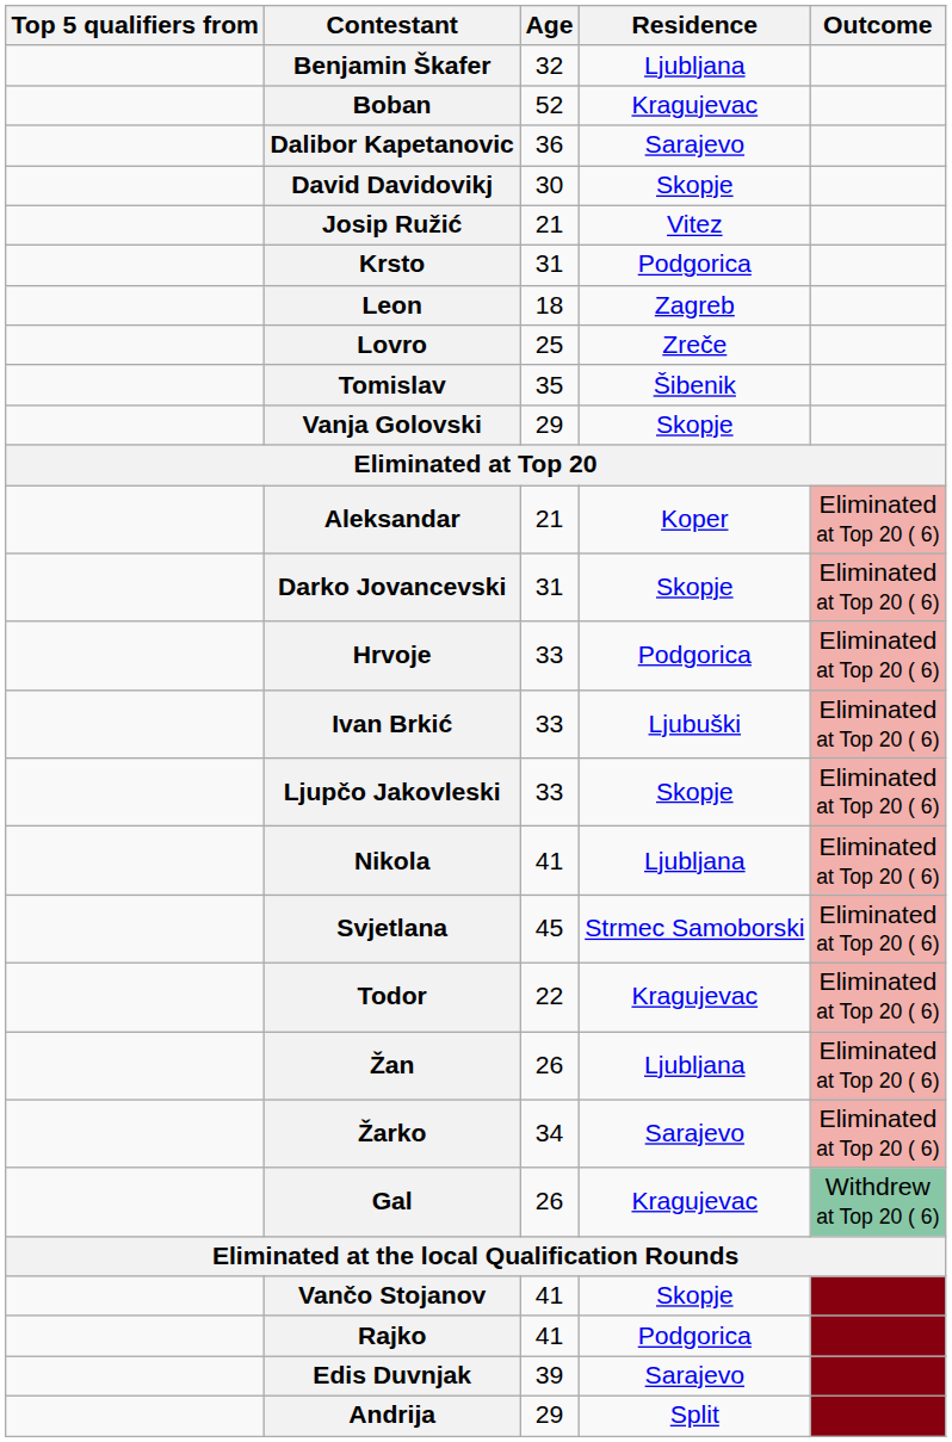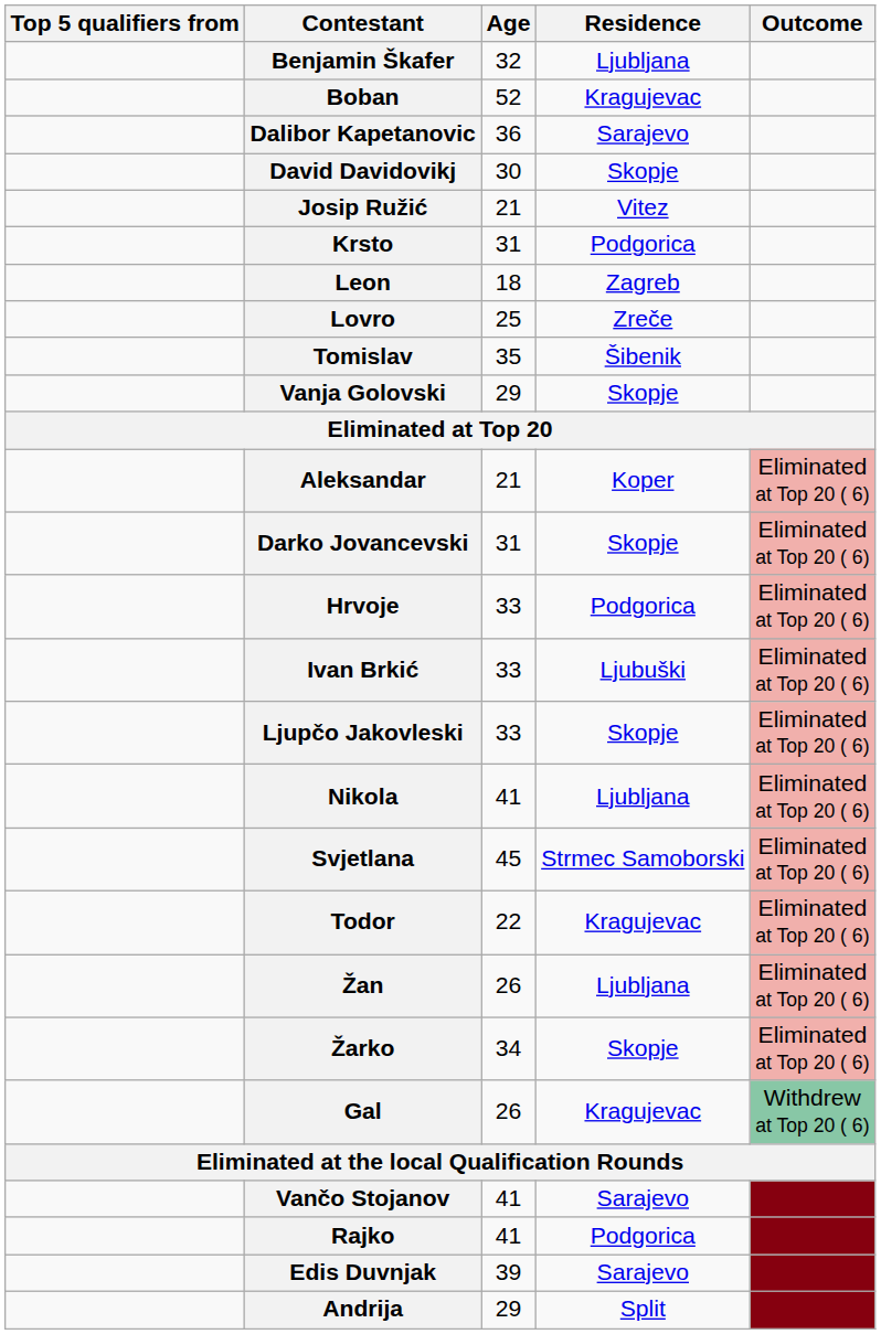 <table class="wikitable sortable" style="text-align:center">
 <tr>
 <th scope="col">Top 5 qualifiers from</th>
 <th scope="col">Contestant</th>
 <th scope="col">Age</th>
 <th scope="col">Residence</th>
 <th scope="col">Outcome</th>
 </tr>
 <tr>
 <td></td>
 <th scope="row">Benjamin Škafer</th>
 <td>32</td>
 <td><a href='#'>Ljubljana</a></td>
 <td></td>
 </tr>
 <tr>
 <td></td>
 <th scope="row">Boban</th>
 <td>52</td>
 <td><a href='#'>Kragujevac</a></td>
 <td></td>
 </tr>
 <tr>
 <td></td>
 <th scope="row">Dalibor Kapetanovic</th>
 <td>36</td>
 <td><a href='#'>Sarajevo</a></td>
 <td></td>
 </tr>
 <tr>
 <td></td>
 <th scope="row">David Davidovikj</th>
 <td>30</td>
 <td><a href='#'>Skopje</a></td>
 <td></td>
 </tr>
 <tr>
 <td></td>
 <th scope="row">Josip Ružić</th>
 <td>21</td>
 <td><a href='#'>Vitez</a></td>
 <td></td>
 </tr>
 <tr>
 <td></td>
 <th scope="row">Krsto</th>
 <td>31</td>
 <td><a href='#'>Podgorica</a></td>
 <td></td>
 </tr>
 <tr>
 <td></td>
 <th scope="row">Leon</th>
 <td>18</td>
 <td><a href='#'>Zagreb</a></td>
 <td></td>
 </tr>
 <tr>
 <td></td>
 <th scope="row">Lovro</th>
 <td>25</td>
 <td><a href='#'>Zreče</a></td>
 <td></td>
 </tr>
 <tr>
 <td></td>
 <th scope="row">Tomislav</th>
 <td>35</td>
 <td><a href='#'>Šibenik</a></td>
 <td></td>
 </tr>
 <tr>
 <td></td>
 <th scope="row">Vanja Golovski</th>
 <td>29</td>
 <td><a href='#'>Skopje</a></td>
 <td></td>
 </tr>
 <tr>
 <th colspan="5">Eliminated at Top 20</th>
 </tr>
 <tr>
 <td></td>
 <th scope="row">Aleksandar</th>
 <td>21</td>
 <td><a href='#'>Koper</a></td>
 <td bgcolor="#f1b0ac">Eliminated<br><small>at Top 20 ( 6)</small></td>
 </tr>
 <tr>
 <td></td>
 <th scope="row">Darko Jovancevski</th>
 <td>31</td>
 <td><a href='#'>Skopje</a></td>
 <td bgcolor="#f1b0ac">Eliminated<br><small>at Top 20 ( 6)</small></td>
 </tr>
 <tr>
 <td></td>
 <th scope="row">Hrvoje</th>
 <td>33</td>
 <td><a href='#'>Podgorica</a></td>
 <td bgcolor="#f1b0ac">Eliminated<br><small>at Top 20 ( 6)</small></td>
 </tr>
 <tr>
 <td></td>
 <th scope="row">Ivan Brkić</th>
 <td>33</td>
 <td><a href='#'>Ljubuški</a></td>
 <td bgcolor="#f1b0ac">Eliminated<br><small>at Top 20 ( 6)</small></td>
 </tr>
 <tr>
 <td></td>
 <th scope="row">Ljupčo Jakovleski</th>
 <td>33</td>
 <td><a href='#'>Skopje</a></td>
 <td bgcolor="#f1b0ac">Eliminated<br><small>at Top 20 ( 6)</small></td>
 </tr>
 <tr>
 <td></td>
 <th scope="row">Nikola</th>
 <td>41</td>
 <td><a href='#'>Ljubljana</a></td>
 <td bgcolor="#f1b0ac">Eliminated<br><small>at Top 20 ( 6)</small></td>
 </tr>
 <tr>
 <td></td>
 <th scope="row">Svjetlana</th>
 <td>45</td>
 <td><a href='#'>Strmec Samoborski</a></td>
 <td bgcolor="#f1b0ac">Eliminated<br><small>at Top 20 ( 6)</small></td>
 </tr>
 <tr>
 <td></td>
 <th scope="row">Todor</th>
 <td>22</td>
 <td><a href='#'>Kragujevac</a></td>
 <td bgcolor="#f1b0ac">Eliminated<br><small>at Top 20 ( 6)</small></td>
 </tr>
 <tr>
 <td></td>
 <th scope="row">Žan</th>
 <td>26</td>
 <td><a href='#'>Ljubljana</a></td>
 <td bgcolor="#f1b0ac">Eliminated<br><small>at Top 20 ( 6)</small></td>
 </tr>
 <tr>
 <td></td>
 <th scope="row">Žarko</th>
 <td>34</td>
-<td><a href='#'>Sarajevo</a></td>
+<td><a href='#'>Skopje</a></td>
 <td bgcolor="#f1b0ac">Eliminated<br><small>at Top 20 ( 6)</small></td>
 </tr>
 <tr>
 <td></td>
 <th scope="row">Gal</th>
 <td>26</td>
 <td><a href='#'>Kragujevac</a></td>
 <td bgcolor="#88c7a6">Withdrew<br><small>at Top 20 ( 6)</small></td>
 </tr>
 <tr>
 <th colspan="5">Eliminated at the local Qualification Rounds</th>
 </tr>
 <tr>
 <td></td>
 <th scope="row">Vančo Stojanov</th>
 <td>41</td>
-<td><a href='#'>Skopje</a></td>
+<td><a href='#'>Sarajevo</a></td>
 <td bgcolor="#86000f"></td>
 </tr>
 <tr>
 <td></td>
 <th scope="row">Rajko</th>
 <td>41</td>
 <td><a href='#'>Podgorica</a></td>
 <td bgcolor="#86000f"></td>
 </tr>
 <tr>
 <td></td>
 <th>Edis Duvnjak</th>
 <td>39</td>
 <td><a href='#'>Sarajevo</a></td>
 <td bgcolor="#86000f"></td>
 </tr>
 <tr>
 <td></td>
 <th scope="row">Andrija</th>
 <td>29</td>
 <td><a href='#'>Split</a></td>
 <td bgcolor="#86000f"></td>
 </tr>
 <tr>
 </tr>
 </table>
